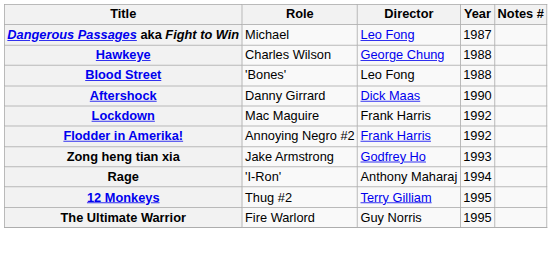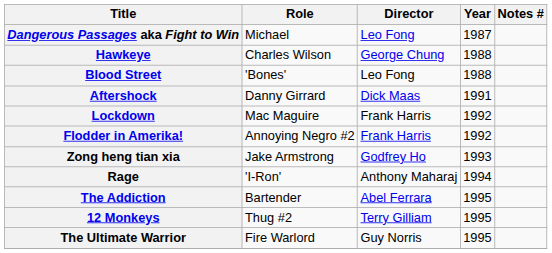 <table class="wikitable plainrowheaders sortable">
 <tr>
 <th scope="col">Title</th>
 <th scope="col">Role</th>
 <th scope="col">Director</th>
 <th scope="col">Year</th>
 <th scope="col" class="unsortable">Notes #</th>
 </tr>
 <tr>
 <th scope="row"><em><a href='#'>Dangerous Passages</a></em> aka <em>Fight to Win</th>
 <td>Michael</td>
 <td><a href='#'>Leo Fong</a></td>
 <td>1987</td>
 <td></td>
 </tr>
 <tr>
 <th scope="row"></em><a href='#'>Hawkeye</a><em></th>
 <td>Charles Wilson</td>
 <td><a href='#'>George Chung</a></td>
 <td>1988</td>
 <td></td>
 </tr>
 <tr>
 <th scope="row"></em><a href='#'>Blood Street</a><em></th>
 <td>'Bones'</td>
 <td>Leo Fong</td>
 <td>1988</td>
 <td></td>
 </tr>
 <tr>
 <th scope="row"></em><a href='#'>Aftershock</a><em></th>
 <td>Danny Girrard</td>
 <td><a href='#'>Dick Maas</a></td>
-<td>1990</td>
+<td>1991</td>
 <td></td>
 </tr>
 <tr>
 <th scope="row"></em><a href='#'>Lockdown</a><em></th>
 <td>Mac Maguire</td>
 <td>Frank Harris</td>
 <td>1992</td>
 <td></td>
 </tr>
 <tr>
 <th scope="row"></em><a href='#'>Flodder in Amerika!</a><em></th>
 <td>Annoying Negro #2</td>
 <td><a href='#'>Frank Harris</a></td>
 <td>1992</td>
 <td></td>
 </tr>
 <tr>
 <th scope="row"></em>Zong heng tian xia<em></th>
 <td>Jake Armstrong</td>
 <td><a href='#'>Godfrey Ho</a></td>
 <td>1993</td>
 <td></td>
 </tr>
 <tr>
 <th scope="row"></em>Rage<em></th>
 <td>'I-Ron'</td>
 <td>Anthony Maharaj</td>
 <td>1994</td>
 <td></td>
 </tr>
 <tr>
+<th scope="row"></em><a href='#'>The Addiction</a><em></th>
+<td>Bartender</td>
+<td><a href='#'>Abel Ferrara</a></td>
+<td>1995</td>
+<td></td>
+</tr>
+<tr>
 <th scope="row"></em><a href='#'>12 Monkeys</a><em></th>
 <td>Thug #2</td>
 <td><a href='#'>Terry Gilliam</a></td>
 <td>1995</td>
 <td></td>
 </tr>
 <tr>
 <th scope="row"></em>The Ultimate Warrior<em></th>
 <td>Fire Warlord</td>
 <td>Guy Norris</td>
 <td>1995</td>
 <td></td>
 </tr>
 <tr>
 </tr>
 </table>
